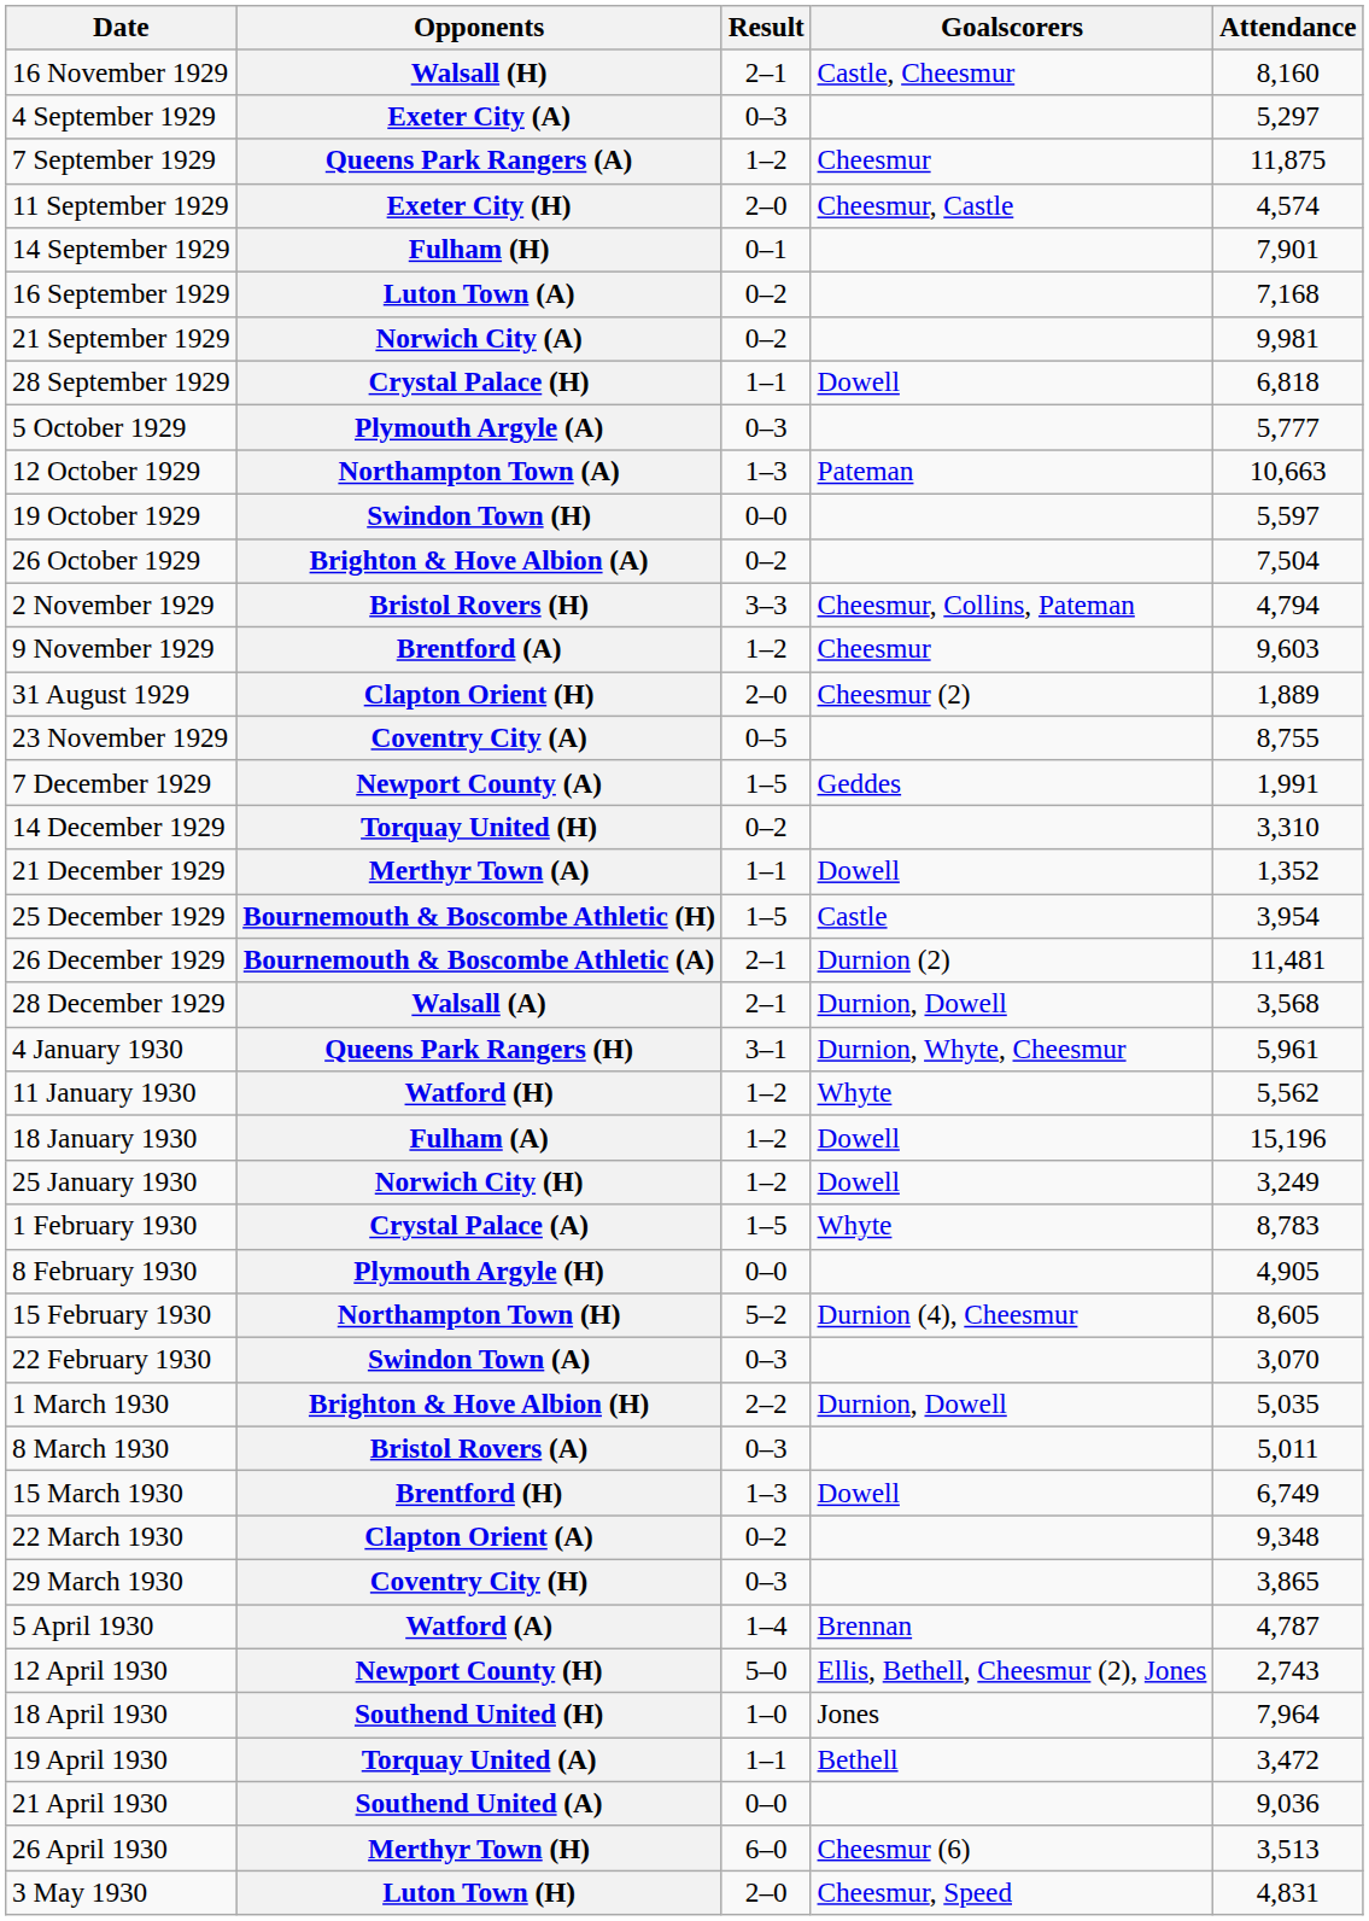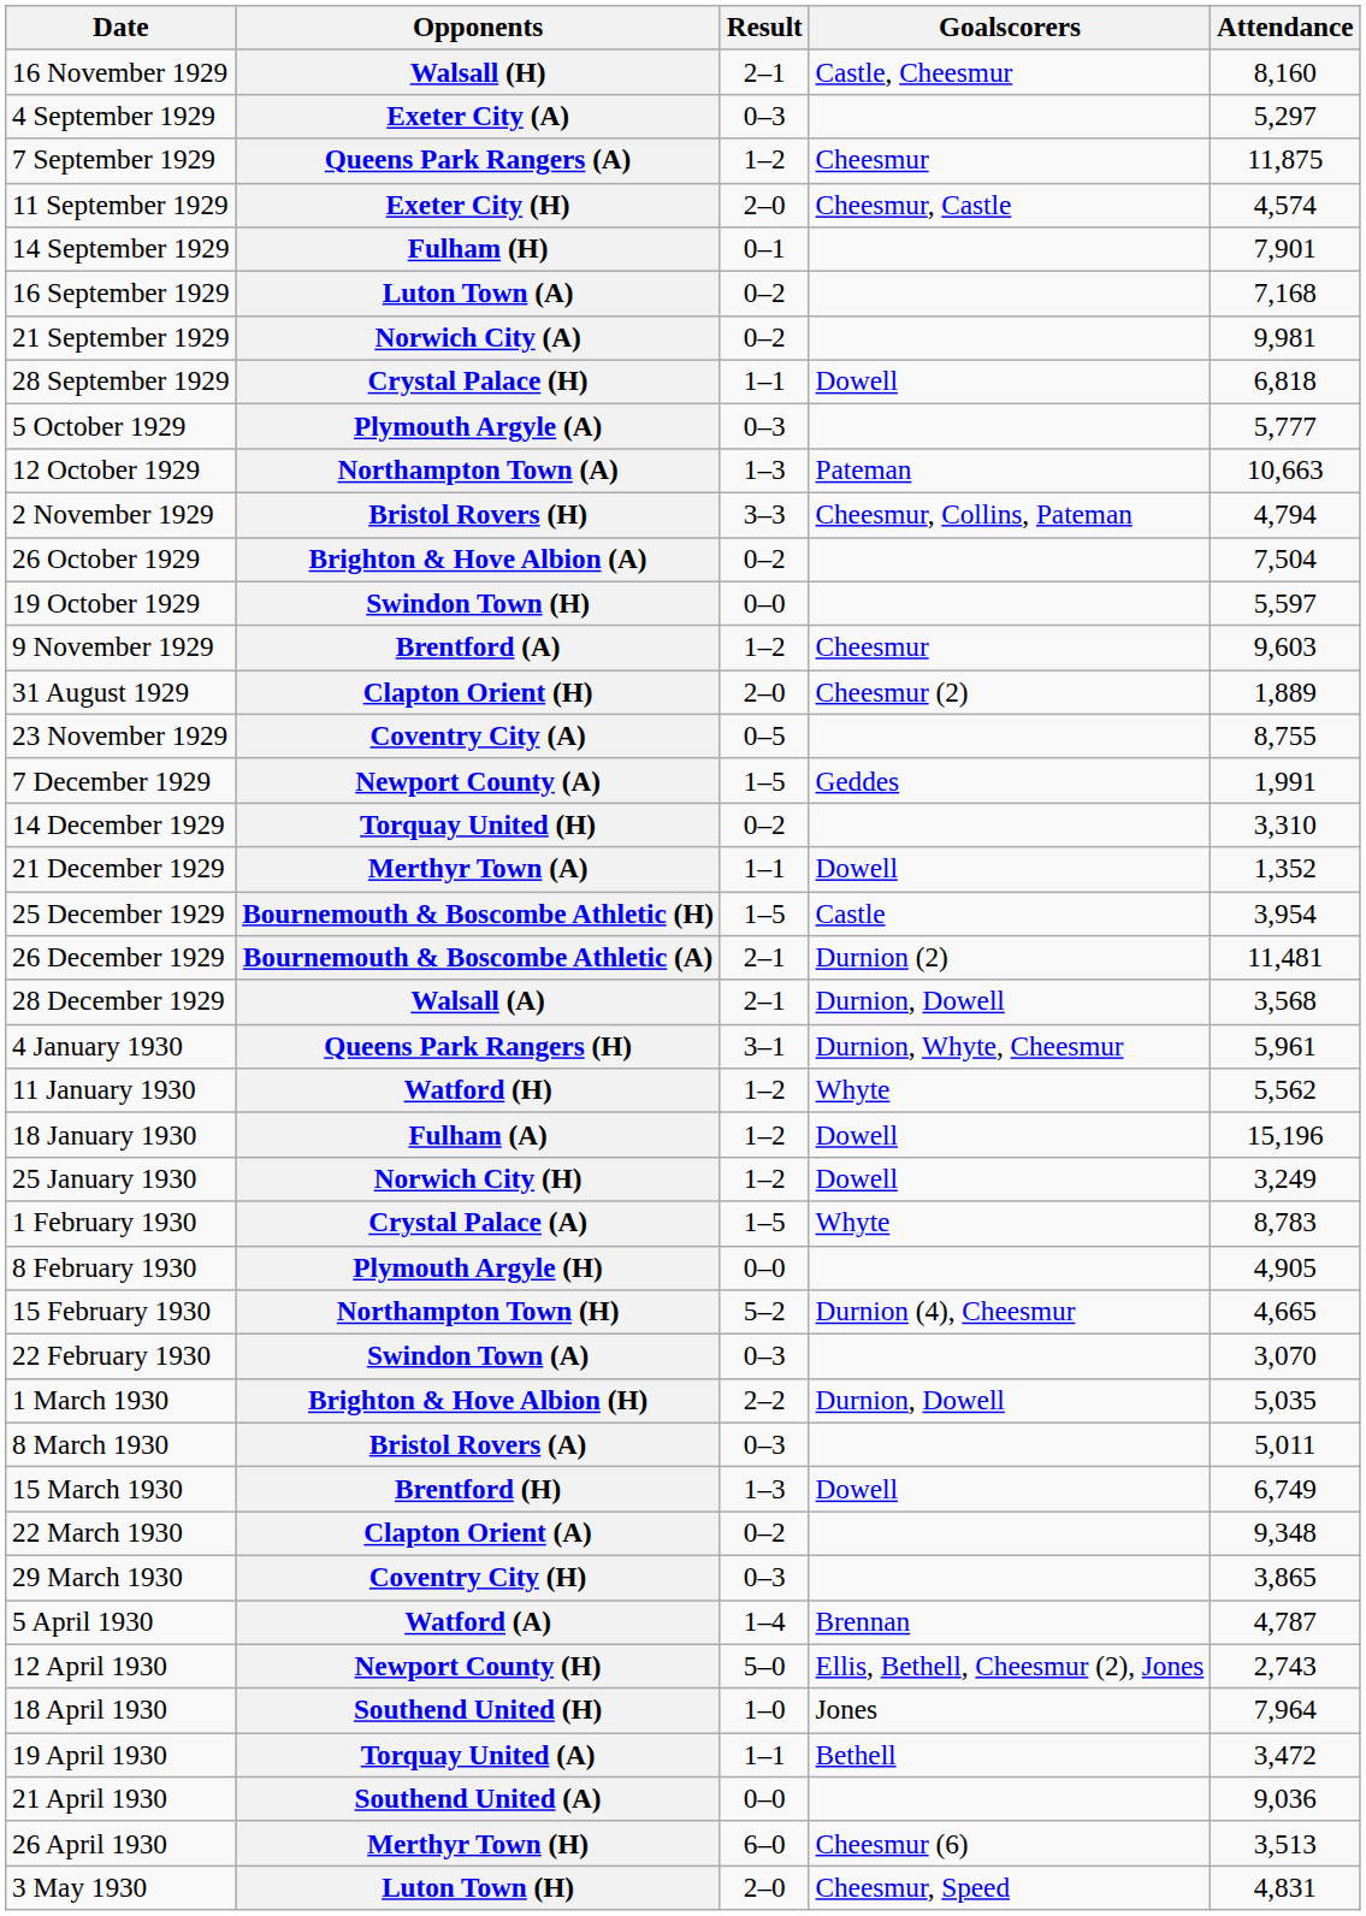 <table class="wikitable plainrowheaders sortable">
 <tr>
 <th scope=col>Date</th>
 <th scope=col>Opponents</th>
 <th scope=col>Result</th>
 <th scope=col class=unsortable>Goalscorers</th>
 <th scope=col>Attendance</th>
 </tr>
 <tr>
 <td>16 November 1929</td>
 <th scope=row><a href='#'>Walsall</a> (H)</th>
 <td align=center>2–1</td>
 <td><a href='#'>Castle</a>, <a href='#'>Cheesmur</a></td>
 <td align=center>8,160</td>
 </tr>
 <tr>
 <td>4 September 1929</td>
 <th scope=row><a href='#'>Exeter City</a> (A)</th>
 <td align=center>0–3</td>
 <td></td>
 <td align=center>5,297</td>
 </tr>
 <tr>
 <td>7 September 1929</td>
 <th scope=row><a href='#'>Queens Park Rangers</a> (A)</th>
 <td align=center>1–2</td>
 <td><a href='#'>Cheesmur</a></td>
 <td align=center>11,875</td>
 </tr>
 <tr>
 <td>11 September 1929</td>
 <th scope=row><a href='#'>Exeter City</a> (H)</th>
 <td align=center>2–0</td>
 <td><a href='#'>Cheesmur</a>, <a href='#'>Castle</a></td>
 <td align=center>4,574</td>
 </tr>
 <tr>
 <td>14 September 1929</td>
 <th scope=row><a href='#'>Fulham</a> (H)</th>
 <td align=center>0–1</td>
 <td></td>
 <td align=center>7,901</td>
 </tr>
 <tr>
 <td>16 September 1929</td>
 <th scope=row><a href='#'>Luton Town</a> (A)</th>
 <td align=center>0–2</td>
 <td></td>
 <td align=center>7,168</td>
 </tr>
 <tr>
 <td>21 September 1929</td>
 <th scope=row><a href='#'>Norwich City</a> (A)</th>
 <td align=center>0–2</td>
 <td></td>
 <td align=center>9,981</td>
 </tr>
 <tr>
 <td>28 September 1929</td>
 <th scope=row><a href='#'>Crystal Palace</a> (H)</th>
 <td align=center>1–1</td>
 <td><a href='#'>Dowell</a></td>
 <td align=center>6,818</td>
 </tr>
 <tr>
 <td>5 October 1929</td>
 <th scope=row><a href='#'>Plymouth Argyle</a> (A)</th>
 <td align=center>0–3</td>
 <td></td>
 <td align=center>5,777</td>
 </tr>
 <tr>
 <td>12 October 1929</td>
 <th scope=row><a href='#'>Northampton Town</a> (A)</th>
 <td align=center>1–3</td>
 <td><a href='#'>Pateman</a></td>
 <td align=center>10,663</td>
 </tr>
 <tr>
-<td>19 October 1929</td>
-<th scope=row><a href='#'>Swindon Town</a> (H)</th>
-<td align=center>0–0</td>
-<td></td>
-<td align=center>5,597</td>
+<td>2 November 1929</td>
+<th scope=row><a href='#'>Bristol Rovers</a> (H)</th>
+<td align=center>3–3</td>
+<td><a href='#'>Cheesmur</a>, <a href='#'>Collins</a>, <a href='#'>Pateman</a></td>
+<td align=center>4,794</td>
 </tr>
 <tr>
 <td>26 October 1929</td>
 <th scope=row><a href='#'>Brighton & Hove Albion</a> (A)</th>
 <td align=center>0–2</td>
 <td></td>
 <td align=center>7,504</td>
 </tr>
 <tr>
-<td>2 November 1929</td>
-<th scope=row><a href='#'>Bristol Rovers</a> (H)</th>
-<td align=center>3–3</td>
-<td><a href='#'>Cheesmur</a>, <a href='#'>Collins</a>, <a href='#'>Pateman</a></td>
-<td align=center>4,794</td>
+<td>19 October 1929</td>
+<th scope=row><a href='#'>Swindon Town</a> (H)</th>
+<td align=center>0–0</td>
+<td></td>
+<td align=center>5,597</td>
 </tr>
 <tr>
 <td>9 November 1929</td>
 <th scope=row><a href='#'>Brentford</a> (A)</th>
 <td align=center>1–2</td>
 <td><a href='#'>Cheesmur</a></td>
 <td align=center>9,603</td>
 </tr>
 <tr>
 <td>31 August 1929</td>
 <th scope=row><a href='#'>Clapton Orient</a> (H)</th>
 <td align=center>2–0</td>
 <td><a href='#'>Cheesmur</a> (2)</td>
 <td align=center>1,889</td>
 </tr>
 <tr>
 <td>23 November 1929</td>
 <th scope=row><a href='#'>Coventry City</a> (A)</th>
 <td align=center>0–5</td>
 <td></td>
 <td align=center>8,755</td>
 </tr>
 <tr>
 <td>7 December 1929</td>
 <th scope=row><a href='#'>Newport County</a> (A)</th>
 <td align=center>1–5</td>
 <td><a href='#'>Geddes</a></td>
 <td align=center>1,991</td>
 </tr>
 <tr>
 <td>14 December 1929</td>
 <th scope=row><a href='#'>Torquay United</a> (H)</th>
 <td align=center>0–2</td>
 <td></td>
 <td align=center>3,310</td>
 </tr>
 <tr>
 <td>21 December 1929</td>
 <th scope=row><a href='#'>Merthyr Town</a> (A)</th>
 <td align=center>1–1</td>
 <td><a href='#'>Dowell</a></td>
 <td align=center>1,352</td>
 </tr>
 <tr>
 <td>25 December 1929</td>
 <th scope=row><a href='#'>Bournemouth & Boscombe Athletic</a> (H)</th>
 <td align=center>1–5</td>
 <td><a href='#'>Castle</a></td>
 <td align=center>3,954</td>
 </tr>
 <tr>
 <td>26 December 1929</td>
 <th scope=row><a href='#'>Bournemouth & Boscombe Athletic</a> (A)</th>
 <td align=center>2–1</td>
 <td><a href='#'>Durnion</a> (2)</td>
 <td align=center>11,481</td>
 </tr>
 <tr>
 <td>28 December 1929</td>
 <th scope=row><a href='#'>Walsall</a> (A)</th>
 <td align=center>2–1</td>
 <td><a href='#'>Durnion</a>, <a href='#'>Dowell</a></td>
 <td align=center>3,568</td>
 </tr>
 <tr>
 <td>4 January 1930</td>
 <th scope=row><a href='#'>Queens Park Rangers</a> (H)</th>
 <td align=center>3–1</td>
 <td><a href='#'>Durnion</a>, <a href='#'>Whyte</a>, <a href='#'>Cheesmur</a></td>
 <td align=center>5,961</td>
 </tr>
 <tr>
 <td>11 January 1930</td>
 <th scope=row><a href='#'>Watford</a> (H)</th>
 <td align=center>1–2</td>
 <td><a href='#'>Whyte</a></td>
 <td align=center>5,562</td>
 </tr>
 <tr>
 <td>18 January 1930</td>
 <th scope=row><a href='#'>Fulham</a> (A)</th>
 <td align=center>1–2</td>
 <td><a href='#'>Dowell</a></td>
 <td align=center>15,196</td>
 </tr>
 <tr>
 <td>25 January 1930</td>
 <th scope=row><a href='#'>Norwich City</a> (H)</th>
 <td align=center>1–2</td>
 <td><a href='#'>Dowell</a></td>
 <td align=center>3,249</td>
 </tr>
 <tr>
 <td>1 February 1930</td>
 <th scope=row><a href='#'>Crystal Palace</a> (A)</th>
 <td align=center>1–5</td>
 <td><a href='#'>Whyte</a></td>
 <td align=center>8,783</td>
 </tr>
 <tr>
 <td>8 February 1930</td>
 <th scope=row><a href='#'>Plymouth Argyle</a> (H)</th>
 <td align=center>0–0</td>
 <td></td>
 <td align=center>4,905</td>
 </tr>
 <tr>
 <td>15 February 1930</td>
 <th scope=row><a href='#'>Northampton Town</a> (H)</th>
 <td align=center>5–2</td>
 <td><a href='#'>Durnion</a> (4), <a href='#'>Cheesmur</a></td>
-<td align=center>8,605</td>
+<td align=center>4,665</td>
 </tr>
 <tr>
 <td>22 February 1930</td>
 <th scope=row><a href='#'>Swindon Town</a> (A)</th>
 <td align=center>0–3</td>
 <td></td>
 <td align=center>3,070</td>
 </tr>
 <tr>
 <td>1 March 1930</td>
 <th scope=row><a href='#'>Brighton & Hove Albion</a> (H)</th>
 <td align=center>2–2</td>
 <td><a href='#'>Durnion</a>, <a href='#'>Dowell</a></td>
 <td align=center>5,035</td>
 </tr>
 <tr>
 <td>8 March 1930</td>
 <th scope=row><a href='#'>Bristol Rovers</a> (A)</th>
 <td align=center>0–3</td>
 <td></td>
 <td align=center>5,011</td>
 </tr>
 <tr>
 <td>15 March 1930</td>
 <th scope=row><a href='#'>Brentford</a> (H)</th>
 <td align=center>1–3</td>
 <td><a href='#'>Dowell</a></td>
 <td align=center>6,749</td>
 </tr>
 <tr>
 <td>22 March 1930</td>
 <th scope=row><a href='#'>Clapton Orient</a> (A)</th>
 <td align=center>0–2</td>
 <td></td>
 <td align=center>9,348</td>
 </tr>
 <tr>
 <td>29 March 1930</td>
 <th scope=row><a href='#'>Coventry City</a> (H)</th>
 <td align=center>0–3</td>
 <td></td>
 <td align=center>3,865</td>
 </tr>
 <tr>
 <td>5 April 1930</td>
 <th scope=row><a href='#'>Watford</a> (A)</th>
 <td align=center>1–4</td>
 <td><a href='#'>Brennan</a></td>
 <td align=center>4,787</td>
 </tr>
 <tr>
 <td>12 April 1930</td>
 <th scope=row><a href='#'>Newport County</a> (H)</th>
 <td align=center>5–0</td>
 <td><a href='#'>Ellis</a>, <a href='#'>Bethell</a>, <a href='#'>Cheesmur</a> (2), <a href='#'>Jones</a></td>
 <td align=center>2,743</td>
 </tr>
 <tr>
 <td>18 April 1930</td>
 <th scope=row><a href='#'>Southend United</a> (H)</th>
 <td align=center>1–0</td>
 <td>Jones</td>
 <td align=center>7,964</td>
 </tr>
 <tr>
 <td>19 April 1930</td>
 <th scope=row><a href='#'>Torquay United</a> (A)</th>
 <td align=center>1–1</td>
 <td><a href='#'>Bethell</a></td>
 <td align=center>3,472</td>
 </tr>
 <tr>
 <td>21 April 1930</td>
 <th scope=row><a href='#'>Southend United</a> (A)</th>
 <td align=center>0–0</td>
 <td></td>
 <td align=center>9,036</td>
 </tr>
 <tr>
 <td>26 April 1930</td>
 <th scope=row><a href='#'>Merthyr Town</a> (H)</th>
 <td align=center>6–0</td>
 <td><a href='#'>Cheesmur</a> (6)</td>
 <td align=center>3,513</td>
 </tr>
 <tr>
 <td>3 May 1930</td>
 <th scope=row><a href='#'>Luton Town</a> (H)</th>
 <td align=center>2–0</td>
 <td><a href='#'>Cheesmur</a>, <a href='#'>Speed</a></td>
 <td align=center>4,831</td>
 </tr>
 </table>
